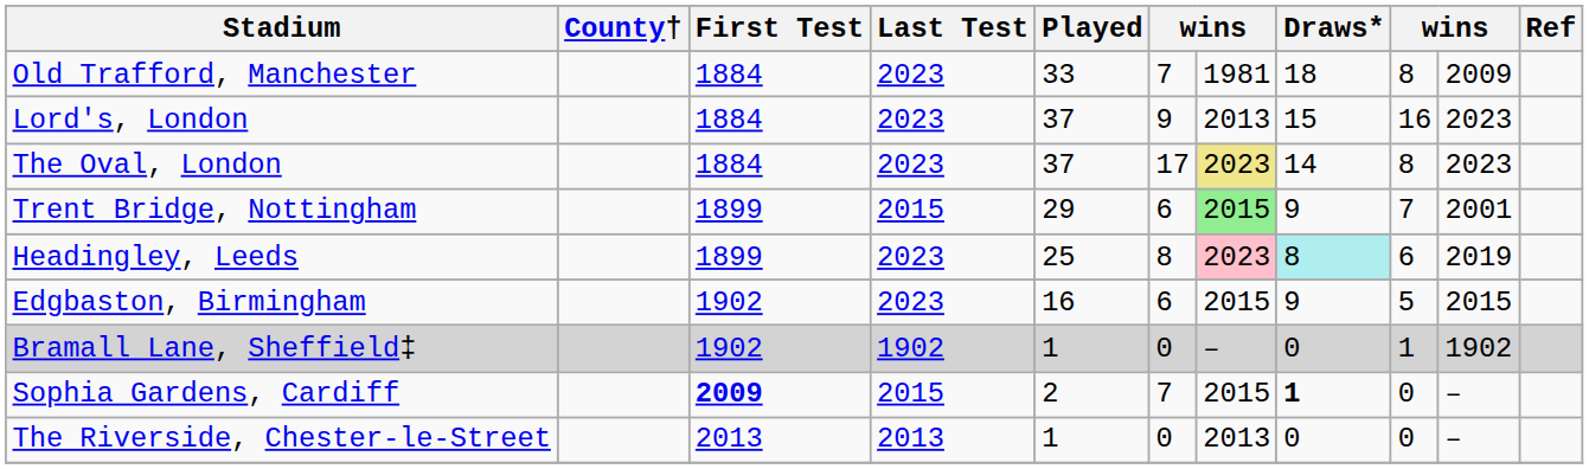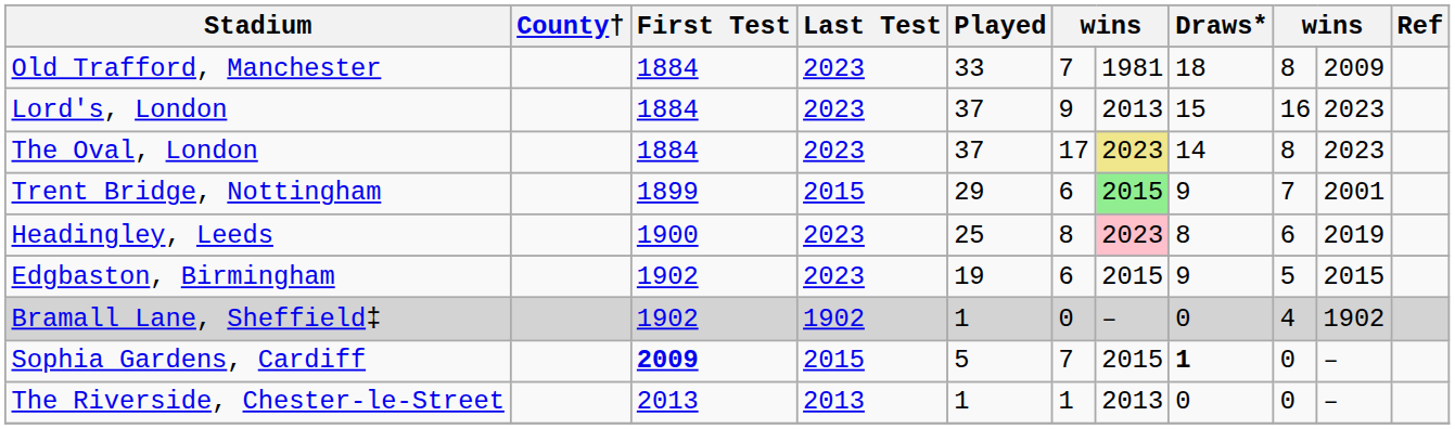 <table class="wikitable sticky-header defaultcenter col1left col2left">
 <tr>
 <th scope="col">Stadium</th>
 <th scope="col"><a href='#'>County</a>†</th>
 <th scope="col">First Test</th>
 <th scope="col">Last Test</th>
 <th scope="col">Played</th>
 <th scope="colgroup" colspan=2> wins</th>
 <th scope="col">Draws*</th>
 <th scope="colgroup" colspan=2> wins</th>
 <th scope="col">Ref</th>
 </tr>
 <tr>
 <td><a href='#'>Old Trafford</a>, <a href='#'>Manchester</a></td>
 <td></td>
 <td><a href='#'>1884</a></td>
 <td><a href='#'>2023</a></td>
 <td>33</td>
 <td>7</td>
 <td>1981</td>
 <td>18</td>
 <td>8</td>
 <td>2009</td>
 <td></td>
 </tr>
 <tr>
 <td><a href='#'>Lord's</a>, <a href='#'>London</a></td>
 <td></td>
 <td><a href='#'>1884</a></td>
 <td><a href='#'>2023</a></td>
 <td>37</td>
 <td>9</td>
 <td>2013</td>
 <td>15</td>
 <td>16</td>
 <td>2023</td>
 <td></td>
 </tr>
 <tr>
 <td><a href='#'>The Oval</a>, <a href='#'>London</a></td>
 <td></td>
 <td><a href='#'>1884</a></td>
 <td><a href='#'>2023</a></td>
 <td>37</td>
 <td>17</td>
 <td style="background: khaki;">2023</td>
 <td>14</td>
 <td>8</td>
 <td>2023</td>
 <td></td>
 </tr>
 <tr>
 <td><a href='#'>Trent Bridge</a>, <a href='#'>Nottingham</a></td>
 <td></td>
 <td><a href='#'>1899</a></td>
 <td><a href='#'>2015</a></td>
 <td>29</td>
 <td>6</td>
 <td style="background: lightgreen;">2015</td>
 <td>9</td>
 <td>7</td>
 <td>2001</td>
 <td></td>
 </tr>
 <tr>
 <td><a href='#'>Headingley</a>, <a href='#'>Leeds</a></td>
 <td></td>
-<td><a href='#'>1899</a></td>
+<td><a href='#'>1900</a></td>
 <td><a href='#'>2023</a></td>
 <td>25</td>
 <td>8</td>
 <td style="background: pink;">2023</td>
-<td style="background: paleturquoise;">8</td>
+<td>8</td>
 <td>6</td>
 <td>2019</td>
 <td></td>
 </tr>
 <tr>
 <td><a href='#'>Edgbaston</a>, <a href='#'>Birmingham</a></td>
 <td></td>
 <td><a href='#'>1902</a></td>
 <td><a href='#'>2023</a></td>
-<td>16</td>
+<td>19</td>
 <td>6</td>
 <td>2015</td>
 <td>9</td>
 <td>5</td>
 <td>2015</td>
 <td></td>
 </tr>
 <tr bgcolor=LightGrey>
 <td><a href='#'>Bramall Lane</a>, <a href='#'>Sheffield</a>‡</td>
 <td></td>
 <td><a href='#'>1902</a></td>
 <td><a href='#'>1902</a></td>
 <td>1</td>
 <td>0</td>
 <td>–</td>
 <td>0</td>
-<td>1</td>
+<td>4</td>
 <td>1902</td>
 <td></td>
 </tr>
 <tr>
 <td><a href='#'>Sophia Gardens</a>, <a href='#'>Cardiff</a></td>
 <td></td>
 <td><strong><a href='#'>2009</a></strong></td>
 <td><a href='#'>2015</a></td>
-<td>2</td>
+<td>5</td>
 <td>7</td>
 <td>2015</td>
 <td><strong>1</strong></td>
 <td>0</td>
 <td>–</td>
 <td></td>
 </tr>
 <tr>
 <td><a href='#'>The Riverside</a>, <a href='#'>Chester-le-Street</a></td>
 <td></td>
 <td><a href='#'>2013</a></td>
 <td><a href='#'>2013</a></td>
 <td>1</td>
-<td>0</td>
+<td>1</td>
 <td>2013</td>
 <td>0</td>
 <td>0</td>
 <td>–</td>
 <td></td>
 </tr>
 <tr>
 </tr>
 </table>
